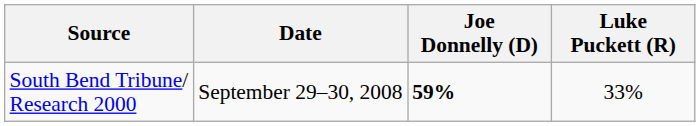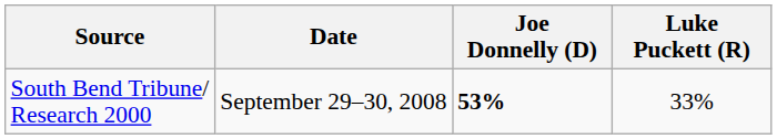 <table class="wikitable">
 <tr>
 <th>Source</th>
 <th>Date</th>
 <th style="width:100px;">Joe<br>Donnelly (D)</th>
 <th style="width:100px;">Luke<br>Puckett (R)</th>
 </tr>
 <tr>
 <td><a href='#'>South Bend Tribune</a>/<a href='#'><br>Research 2000</a></td>
 <td>September 29–30, 2008</td>
-<td><strong>59%</strong></td>
+<td><strong>53%</strong></td>
 <td align=center>33%</td>
 </tr>
 </table>
